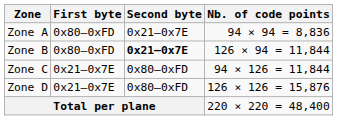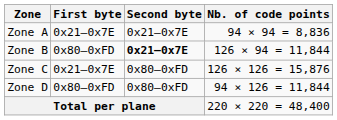 <table class="wikitable">
 <tr>
 <th scope="col">Zone</th>
 <th scope="col">First byte</th>
 <th scope="col">Second byte</th>
 <th scope="col">Nb. of code points</th>
 </tr>
 <tr>
 <td scope="row">Zone A</td>
-<td>0x80–0xFD</td>
+<td>0x21–0x7E</td>
 <td>0x21–0x7E</td>
 <td style="text-align:right">94 × 94 = 8,836</td>
 </tr>
 <tr>
 <td scope="row">Zone B</td>
 <td>0x80–0xFD</td>
 <td><strong>0x21–0x7E</strong></td>
 <td style="text-align:right">126 × 94 = 11,844</td>
 </tr>
 <tr>
 <td scope="row">Zone C</td>
 <td>0x21–0x7E</td>
 <td>0x80–0xFD</td>
-<td style="text-align:right">94 × 126 = 11,844</td>
+<td style="text-align:right">126 × 126 = 15,876</td>
 </tr>
 <tr>
 <td scope="row">Zone D</td>
-<td>0x21–0x7E</td>
 <td>0x80–0xFD</td>
-<td style="text-align:right">126 × 126 = 15,876</td>
+<td>0x80–0xFD</td>
+<td style="text-align:right">94 × 126 = 11,844</td>
 </tr>
 <tr>
 <th scope="row" colspan="3">Total per plane</th>
 <td style="text-align:right">220 × 220 = 48,400</td>
 </tr>
 </table>
